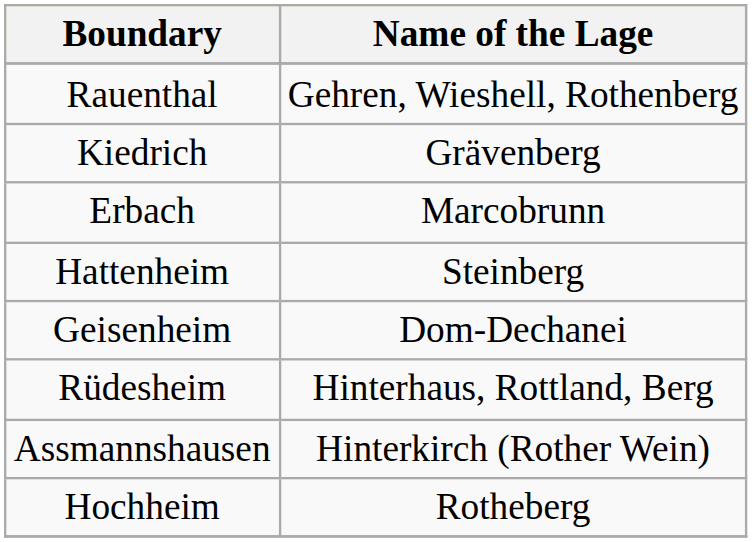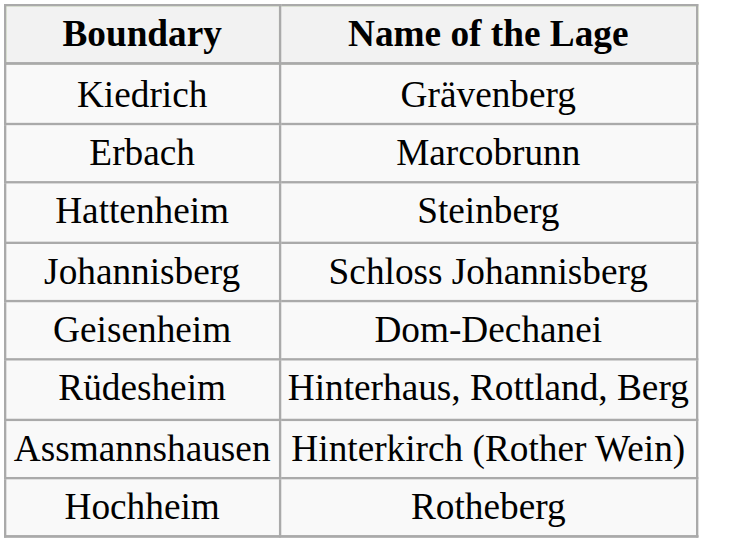 <table class = "wikitable">
 <tr ---- bgcolor="#DEFFAD">
 <th>Boundary</th>
 <th>Name of the Lage</th>
 </tr>
 <tr ---- bgcolor="#DEFFAD">
-</tr>
-<tr ---- align="center">
-<td>Rauenthal</td>
-<td>Gehren, Wieshell, Rothenberg</td>
 </tr>
 <tr ---- align="center">
 <td>Kiedrich</td>
 <td>Grävenberg</td>
 </tr>
 <tr ---- align="center">
 <td>Erbach</td>
 <td>Marcobrunn</td>
 </tr>
 <tr ---- align="center">
 <td>Hattenheim</td>
 <td>Steinberg</td>
+</tr>
+<tr ---- align="center">
+<td>Johannisberg</td>
+<td>Schloss Johannisberg</td>
 </tr>
 <tr ---- align="center">
 <td>Geisenheim</td>
 <td>Dom-Dechanei</td>
 </tr>
 <tr ---- align="center">
 <td>Rüdesheim</td>
 <td>Hinterhaus, Rottland, Berg</td>
 </tr>
 <tr ---- align="center">
 <td>Assmannshausen</td>
 <td>Hinterkirch (Rother Wein)</td>
 </tr>
 <tr ---- align="center">
 <td>Hochheim</td>
 <td>Rotheberg</td>
 </tr>
 <tr>
 </tr>
 </table>
